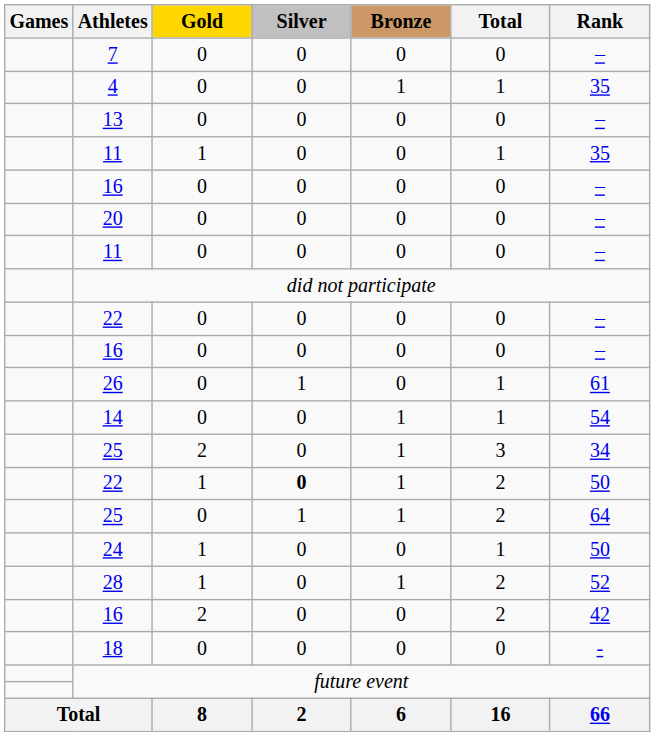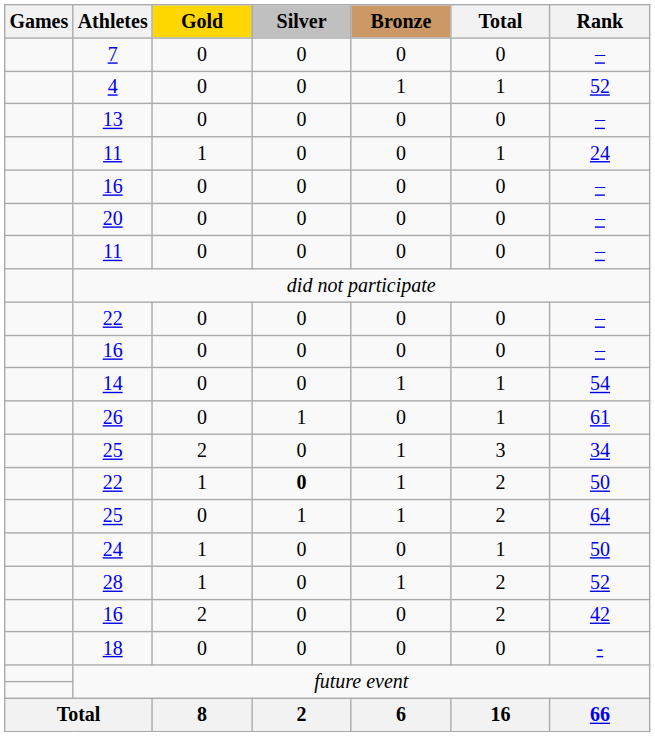 <table class="wikitable" style="text-align:center; font-size:90%;">
 <tr>
 <th>Games</th>
 <th>Athletes</th>
 <td style="background:gold; width:4.5em; font-weight:bold;">Gold</td>
 <td style="background:silver; width:4.5em; font-weight:bold;">Silver</td>
 <td style="background:#cc9966; width:4.5em; font-weight:bold;">Bronze</td>
 <th style="width:4.5em; font-weight:bold;">Total</th>
 <th style="width:4.5em; font-weight:bold;">Rank</th>
 </tr>
 <tr>
 <td align=left></td>
 <td><a href='#'>7</a></td>
 <td>0</td>
 <td>0</td>
 <td>0</td>
 <td>0</td>
 <td><a href='#'>–</a></td>
 </tr>
 <tr>
 <td align=left></td>
 <td><a href='#'>4</a></td>
 <td>0</td>
 <td>0</td>
 <td>1</td>
 <td>1</td>
-<td><a href='#'>35</a></td>
+<td><a href='#'>52</a></td>
 </tr>
 <tr>
 <td align=left></td>
 <td><a href='#'>13</a></td>
 <td>0</td>
 <td>0</td>
 <td>0</td>
 <td>0</td>
 <td><a href='#'>–</a></td>
 </tr>
 <tr>
 <td align=left></td>
 <td><a href='#'>11</a></td>
 <td>1</td>
 <td>0</td>
 <td>0</td>
 <td>1</td>
-<td><a href='#'>35</a></td>
+<td><a href='#'>24</a></td>
 </tr>
 <tr>
 <td align=left></td>
 <td><a href='#'>16</a></td>
 <td>0</td>
 <td>0</td>
 <td>0</td>
 <td>0</td>
 <td><a href='#'>–</a></td>
 </tr>
 <tr>
 <td align=left></td>
 <td><a href='#'>20</a></td>
 <td>0</td>
 <td>0</td>
 <td>0</td>
 <td>0</td>
 <td><a href='#'>–</a></td>
 </tr>
 <tr>
 <td align=left></td>
 <td><a href='#'>11</a></td>
 <td>0</td>
 <td>0</td>
 <td>0</td>
 <td>0</td>
 <td><a href='#'>–</a></td>
 </tr>
 <tr>
 <td align=left></td>
 <td colspan=6><em>did not participate</em></td>
 </tr>
 <tr>
 <td align=left></td>
 <td><a href='#'>22</a></td>
 <td>0</td>
 <td>0</td>
 <td>0</td>
 <td>0</td>
 <td><a href='#'>–</a></td>
 </tr>
 <tr>
 <td align=left></td>
 <td><a href='#'>16</a></td>
 <td>0</td>
 <td>0</td>
 <td>0</td>
 <td>0</td>
 <td><a href='#'>–</a></td>
 </tr>
 <tr>
 <td align=left></td>
+<td><a href='#'>14</a></td>
+<td>0</td>
+<td>0</td>
+<td>1</td>
+<td>1</td>
+<td><a href='#'>54</a></td>
+</tr>
+<tr>
+<td align=left></td>
 <td><a href='#'>26</a></td>
 <td>0</td>
 <td>1</td>
 <td>0</td>
 <td>1</td>
 <td><a href='#'>61</a></td>
-</tr>
-<tr>
-<td align=left></td>
-<td><a href='#'>14</a></td>
-<td>0</td>
-<td>0</td>
-<td>1</td>
-<td>1</td>
-<td><a href='#'>54</a></td>
 </tr>
 <tr>
 <td align=left></td>
 <td><a href='#'>25</a></td>
 <td>2</td>
 <td>0</td>
 <td>1</td>
 <td>3</td>
 <td><a href='#'>34</a></td>
 </tr>
 <tr>
 <td align=left></td>
 <td><a href='#'>22</a></td>
 <td>1</td>
 <td><strong>0</strong></td>
 <td>1</td>
 <td>2</td>
 <td><a href='#'>50</a></td>
 </tr>
 <tr>
 <td align=left></td>
 <td><a href='#'>25</a></td>
 <td>0</td>
 <td>1</td>
 <td>1</td>
 <td>2</td>
 <td><a href='#'>64</a></td>
 </tr>
 <tr>
 <td align=left></td>
 <td><a href='#'>24</a></td>
 <td>1</td>
 <td>0</td>
 <td>0</td>
 <td>1</td>
 <td><a href='#'>50</a></td>
 </tr>
 <tr>
 <td align=left></td>
 <td><a href='#'>28</a></td>
 <td>1</td>
 <td>0</td>
 <td>1</td>
 <td>2</td>
 <td><a href='#'>52</a></td>
 </tr>
 <tr>
 <td align=left></td>
 <td><a href='#'>16</a></td>
 <td>2</td>
 <td>0</td>
 <td>0</td>
 <td>2</td>
 <td><a href='#'>42</a></td>
 </tr>
 <tr>
 <td align=left></td>
 <td><a href='#'>18</a></td>
 <td>0</td>
 <td>0</td>
 <td>0</td>
 <td>0</td>
 <td><a href='#'>-</a></td>
 </tr>
 <tr>
 <td align=left></td>
 <td colspan=6; rowspan=2><em>future event</em></td>
 </tr>
 <tr>
 <td align=left></td>
 </tr>
 <tr>
 <th colspan=2>Total</th>
 <th>8</th>
 <th>2</th>
 <th>6</th>
 <th>16</th>
 <th><a href='#'>66</a></th>
 </tr>
 </table>
